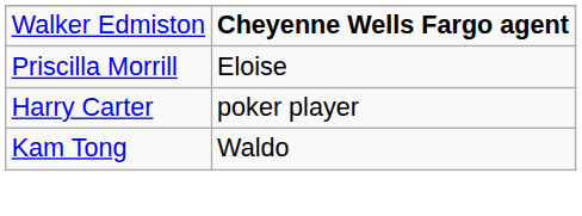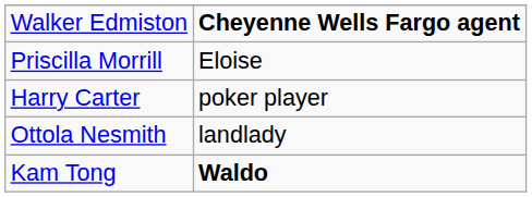 <table class=wikitable>
 <tr>
 </tr>
 <tr>
 <td><a href='#'>Walker Edmiston</a></td>
 <td><strong>Cheyenne Wells Fargo agent</strong></td>
 </tr>
 <tr>
 <td><a href='#'>Priscilla Morrill</a></td>
 <td>Eloise</td>
 </tr>
 <tr>
 <td><a href='#'>Harry Carter</a></td>
 <td>poker player</td>
 </tr>
 <tr>
+<td><a href='#'>Ottola Nesmith</a></td>
+<td>landlady</td>
+</tr>
+<tr>
 <td><a href='#'>Kam Tong</a></td>
-<td>Waldo</td>
+<td><strong>Waldo</strong></td>
 </tr>
 </table>
